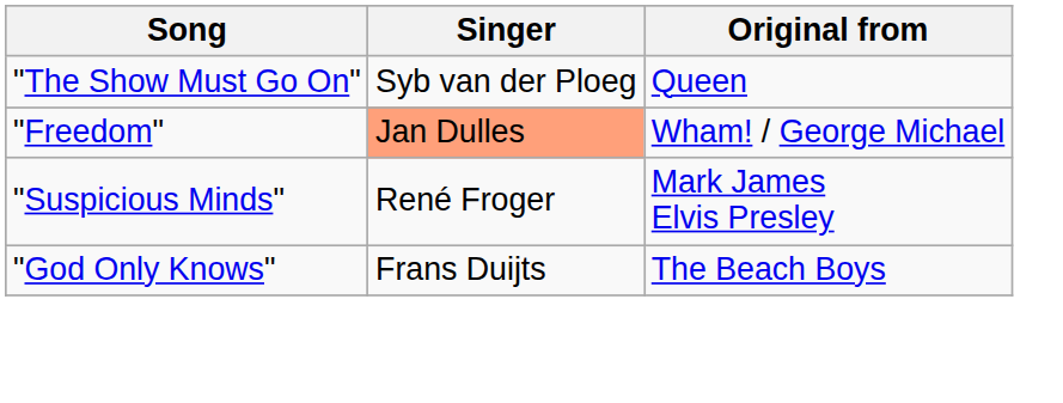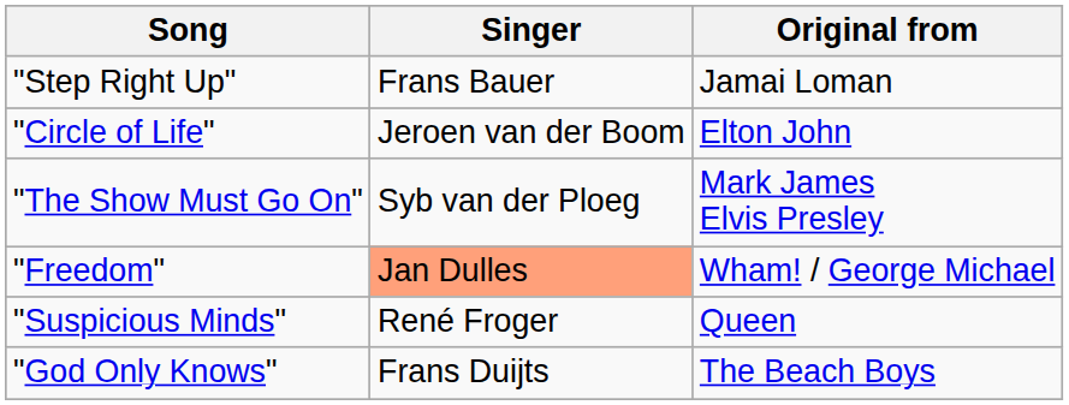 <table class="wikitable">
 <tr>
 <th>Song</th>
 <th>Singer</th>
 <th>Original from</th>
 </tr>
 <tr>
+<td>"Step Right Up"</td>
+<td>Frans Bauer</td>
+<td>Jamai Loman</td>
+</tr>
+<tr>
+<td>"<a href='#'>Circle of Life</a>"</td>
+<td>Jeroen van der Boom</td>
+<td><a href='#'>Elton John</a></td>
+</tr>
+<tr>
 <td>"<a href='#'>The Show Must Go On</a>"</td>
 <td>Syb van der Ploeg</td>
-<td><a href='#'>Queen</a></td>
+<td><a href='#'>Mark James</a> <br><a href='#'>Elvis Presley</a></td>
 </tr>
 <tr>
 <td>"<a href='#'>Freedom</a>"</td>
 <td style="background: lightsalmon;">Jan Dulles</td>
 <td><a href='#'>Wham!</a> / <a href='#'>George Michael</a></td>
 </tr>
 <tr>
 <td>"<a href='#'>Suspicious Minds</a>"</td>
 <td>René Froger</td>
-<td><a href='#'>Mark James</a> <br><a href='#'>Elvis Presley</a></td>
+<td><a href='#'>Queen</a></td>
 </tr>
 <tr>
 <td>"<a href='#'>God Only Knows</a>"</td>
 <td>Frans Duijts</td>
 <td><a href='#'>The Beach Boys</a></td>
 </tr>
 </table>
